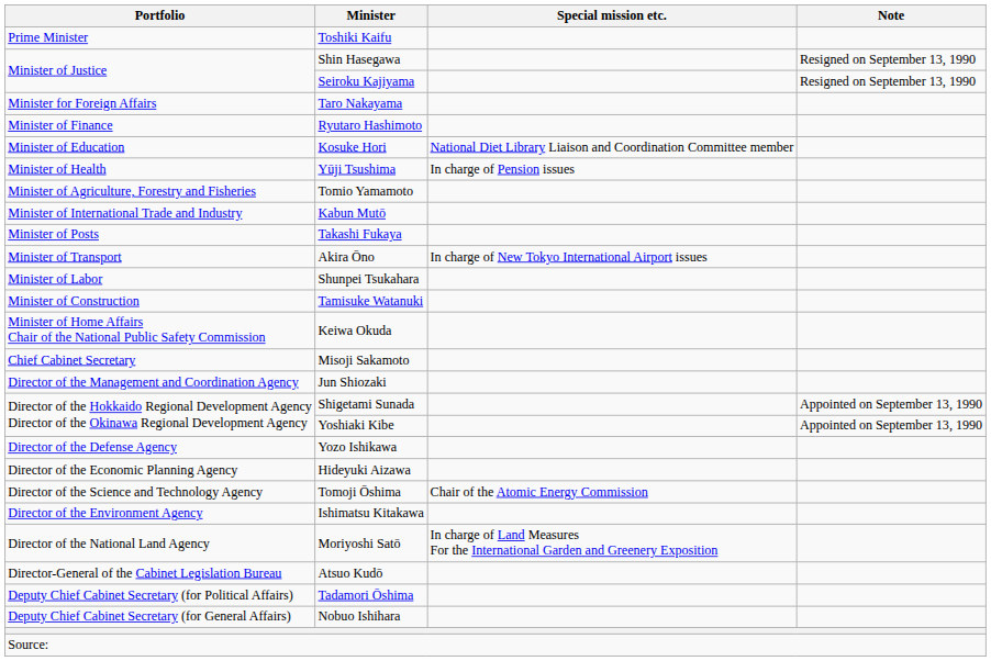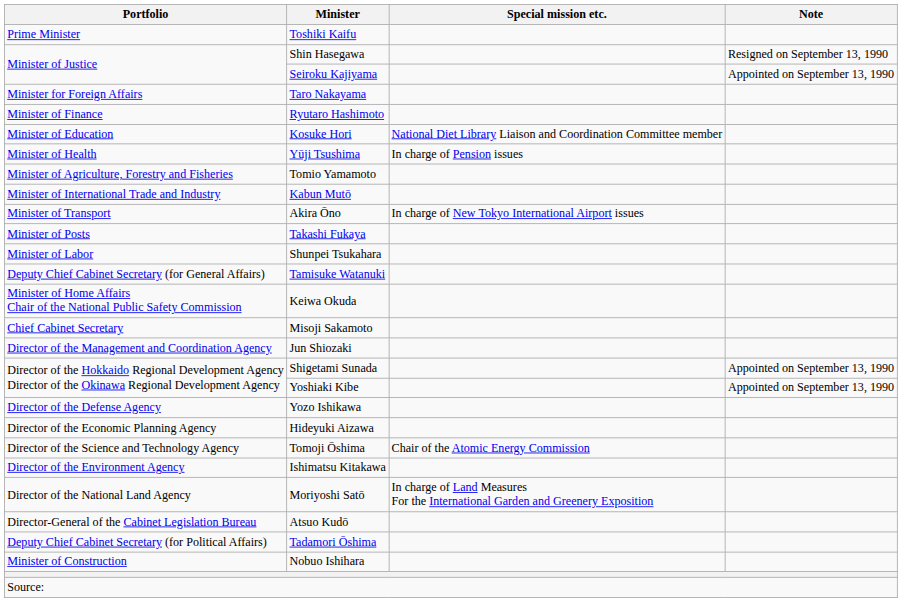 <table class="wikitable unsortable" style="font-size: 90%;">
 <tr>
 <th scope="col">Portfolio</th>
 <th scope="col">Minister</th>
 <th scope="col">Special mission etc.</th>
 <th scope="col">Note</th>
 </tr>
 <tr>
 <td><a href='#'>Prime Minister</a></td>
 <td><a href='#'>Toshiki Kaifu</a></td>
 <td></td>
 <td></td>
 </tr>
 <tr>
 <td rowspan=2><a href='#'>Minister of Justice</a></td>
 <td>Shin Hasegawa</td>
 <td></td>
 <td>Resigned on September 13, 1990</td>
 </tr>
 <tr>
 <td><a href='#'>Seiroku Kajiyama</a></td>
 <td></td>
-<td>Resigned on September 13, 1990</td>
+<td>Appointed on September 13, 1990</td>
 </tr>
 <tr>
 <td><a href='#'>Minister for Foreign Affairs</a></td>
 <td><a href='#'>Taro Nakayama</a></td>
 <td></td>
 <td></td>
 </tr>
 <tr>
 <td><a href='#'>Minister of Finance</a></td>
 <td><a href='#'>Ryutaro Hashimoto</a></td>
 <td></td>
 <td></td>
 </tr>
 <tr>
 <td><a href='#'>Minister of Education</a></td>
 <td><a href='#'>Kosuke Hori</a></td>
 <td><a href='#'>National Diet Library</a> Liaison and Coordination Committee member</td>
 <td></td>
 </tr>
 <tr>
 <td><a href='#'>Minister of Health</a></td>
 <td><a href='#'>Yūji Tsushima</a></td>
 <td>In charge of <a href='#'>Pension</a> issues</td>
 <td></td>
 </tr>
 <tr>
 <td><a href='#'>Minister of Agriculture, Forestry and Fisheries</a></td>
 <td>Tomio Yamamoto</td>
 <td></td>
 <td></td>
 </tr>
 <tr>
 <td><a href='#'>Minister of International Trade and Industry</a></td>
 <td><a href='#'>Kabun Mutō</a></td>
 <td></td>
 <td></td>
 </tr>
 <tr>
+<td><a href='#'>Minister of Transport</a></td>
+<td>Akira Ōno</td>
+<td>In charge of <a href='#'>New Tokyo International Airport</a> issues</td>
+<td></td>
+</tr>
+<tr>
 <td><a href='#'>Minister of Posts</a></td>
 <td><a href='#'>Takashi Fukaya</a></td>
 <td></td>
-<td></td>
-</tr>
-<tr>
-<td><a href='#'>Minister of Transport</a></td>
-<td>Akira Ōno</td>
-<td>In charge of <a href='#'>New Tokyo International Airport</a> issues</td>
 <td></td>
 </tr>
 <tr>
 <td><a href='#'>Minister of Labor</a></td>
 <td>Shunpei Tsukahara</td>
 <td></td>
 <td></td>
 </tr>
 <tr>
-<td><a href='#'>Minister of Construction</a></td>
+<td><a href='#'>Deputy Chief Cabinet Secretary</a> (for General Affairs)</td>
 <td><a href='#'>Tamisuke Watanuki</a></td>
 <td></td>
 <td></td>
 </tr>
 <tr>
 <td><a href='#'>Minister of Home Affairs</a><br><a href='#'>Chair of the National Public Safety Commission</a></td>
 <td>Keiwa Okuda</td>
 <td></td>
 <td></td>
 </tr>
 <tr>
 <td><a href='#'>Chief Cabinet Secretary</a></td>
 <td>Misoji Sakamoto</td>
 <td></td>
 <td></td>
 </tr>
 <tr>
 <td><a href='#'>Director of the Management and Coordination Agency</a></td>
 <td>Jun Shiozaki</td>
 <td></td>
 <td></td>
 </tr>
 <tr>
 <td rowspan=2>Director of the <a href='#'>Hokkaido</a> Regional Development Agency<br>Director of the <a href='#'>Okinawa</a> Regional Development Agency</td>
 <td>Shigetami Sunada</td>
 <td></td>
 <td>Appointed on September 13, 1990</td>
 </tr>
 <tr>
 <td>Yoshiaki Kibe</td>
 <td></td>
 <td>Appointed on September 13, 1990</td>
 </tr>
 <tr>
 <td><a href='#'>Director of the Defense Agency</a></td>
 <td>Yozo Ishikawa</td>
 <td></td>
 <td></td>
 </tr>
 <tr>
 <td>Director of the Economic Planning Agency</td>
 <td>Hideyuki Aizawa</td>
 <td></td>
 <td></td>
 </tr>
 <tr>
 <td>Director of the Science and Technology Agency</td>
 <td>Tomoji Ōshima</td>
 <td>Chair of the <a href='#'>Atomic Energy Commission</a></td>
 <td></td>
 </tr>
 <tr>
 <td><a href='#'>Director of the Environment Agency</a></td>
 <td>Ishimatsu Kitakawa</td>
 <td></td>
 <td></td>
 </tr>
 <tr>
 <td>Director of the National Land Agency</td>
 <td>Moriyoshi Satō</td>
 <td>In charge of <a href='#'>Land</a> Measures<br>For the <a href='#'>International Garden and Greenery Exposition</a></td>
 <td></td>
 </tr>
 <tr>
 <td>Director-General of the <a href='#'>Cabinet Legislation Bureau</a></td>
 <td>Atsuo Kudō</td>
 <td></td>
 <td></td>
 </tr>
 <tr>
 <td><a href='#'>Deputy Chief Cabinet Secretary</a> (for Political Affairs)</td>
 <td><a href='#'>Tadamori Ōshima</a></td>
 <td></td>
 <td></td>
 </tr>
 <tr>
-<td><a href='#'>Deputy Chief Cabinet Secretary</a> (for General Affairs)</td>
+<td><a href='#'>Minister of Construction</a></td>
 <td>Nobuo Ishihara</td>
 <td></td>
 <td></td>
 </tr>
 <tr>
 <th colspan="4"></th>
 </tr>
 <tr>
 <td colspan="4">Source:</td>
 </tr>
 </table>
